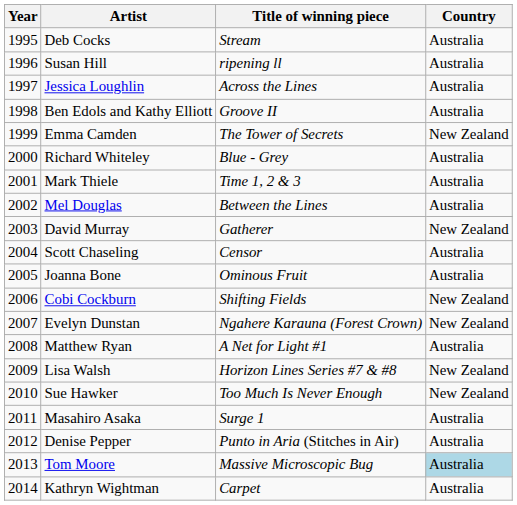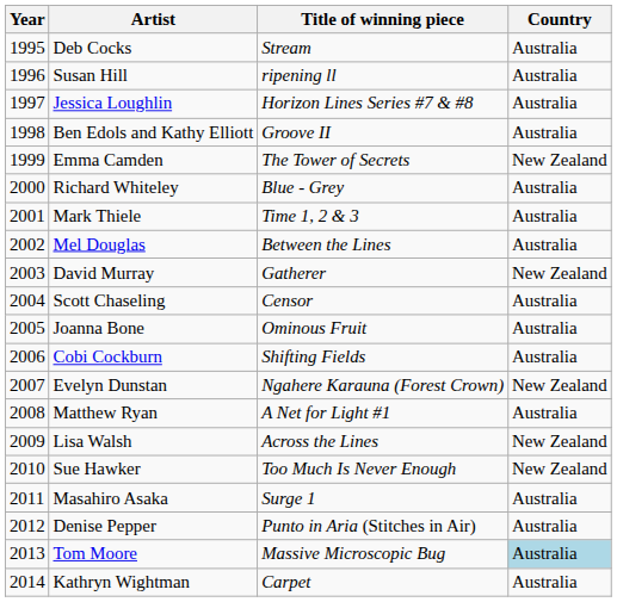 <table class="wikitable">
 <tr>
 <th>Year</th>
 <th>Artist</th>
 <th>Title of winning piece</th>
 <th>Country</th>
 </tr>
 <tr>
 <td>1995</td>
 <td>Deb Cocks</td>
 <td><em>Stream</em></td>
 <td>Australia</td>
 </tr>
 <tr>
 <td>1996</td>
 <td>Susan Hill</td>
 <td><em>ripening ll</em></td>
 <td>Australia</td>
 </tr>
 <tr>
 <td>1997</td>
 <td><a href='#'>Jessica Loughlin</a></td>
-<td><em>Across the Lines</em></td>
+<td><em>Horizon Lines Series #7 & #8</em></td>
 <td>Australia</td>
 </tr>
 <tr>
 <td>1998</td>
 <td>Ben Edols and Kathy Elliott</td>
 <td><em>Groove II</em></td>
 <td>Australia</td>
 </tr>
 <tr>
 <td>1999</td>
 <td>Emma Camden</td>
 <td><em>The Tower of Secrets</em></td>
 <td>New Zealand</td>
 </tr>
 <tr>
 <td>2000</td>
 <td>Richard Whiteley</td>
 <td><em>Blue - Grey</em></td>
 <td>Australia</td>
 </tr>
 <tr>
 <td>2001</td>
 <td>Mark Thiele</td>
 <td><em>Time 1, 2 & 3</em></td>
 <td>Australia</td>
 </tr>
 <tr>
 <td>2002</td>
 <td><a href='#'>Mel Douglas</a></td>
 <td><em>Between the Lines</em></td>
 <td>Australia</td>
 </tr>
 <tr>
 <td>2003</td>
 <td>David Murray</td>
 <td><em>Gatherer</em></td>
 <td>New Zealand</td>
 </tr>
 <tr>
 <td>2004</td>
 <td>Scott Chaseling</td>
 <td><em>Censor</em></td>
 <td>Australia</td>
 </tr>
 <tr>
 <td>2005</td>
 <td>Joanna Bone</td>
 <td><em>Ominous Fruit</em></td>
 <td>Australia</td>
 </tr>
 <tr>
 <td>2006</td>
 <td><a href='#'>Cobi Cockburn</a></td>
 <td><em>Shifting Fields</em></td>
-<td>New Zealand</td>
+<td>Australia</td>
 </tr>
 <tr>
 <td>2007</td>
 <td>Evelyn Dunstan</td>
 <td><em>Ngahere Karauna (Forest Crown)</em></td>
 <td>New Zealand</td>
 </tr>
 <tr>
 <td>2008</td>
 <td>Matthew Ryan</td>
 <td><em>A Net for Light #1</em></td>
 <td>Australia</td>
 </tr>
 <tr>
 <td>2009</td>
 <td>Lisa Walsh</td>
-<td><em>Horizon Lines Series #7 & #8</em></td>
+<td><em>Across the Lines</em></td>
 <td>New Zealand</td>
 </tr>
 <tr>
 <td>2010</td>
 <td>Sue Hawker</td>
 <td><em>Too Much Is Never Enough</em></td>
 <td>New Zealand</td>
 </tr>
 <tr>
 <td>2011</td>
 <td>Masahiro Asaka</td>
 <td><em>Surge 1</em></td>
 <td>Australia</td>
 </tr>
 <tr>
 <td>2012</td>
 <td>Denise Pepper</td>
 <td><em>Punto in Aria</em> (Stitches in Air)</td>
 <td>Australia</td>
 </tr>
 <tr>
 <td>2013</td>
 <td><a href='#'>Tom Moore</a></td>
 <td><em>Massive Microscopic Bug</em></td>
 <td style="background: lightblue;">Australia</td>
 </tr>
 <tr>
 <td>2014</td>
 <td>Kathryn Wightman</td>
 <td><em>Carpet</em></td>
 <td>Australia</td>
 </tr>
 </table>
